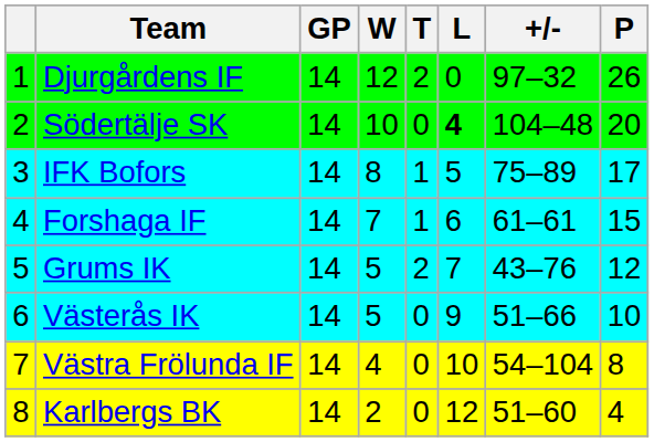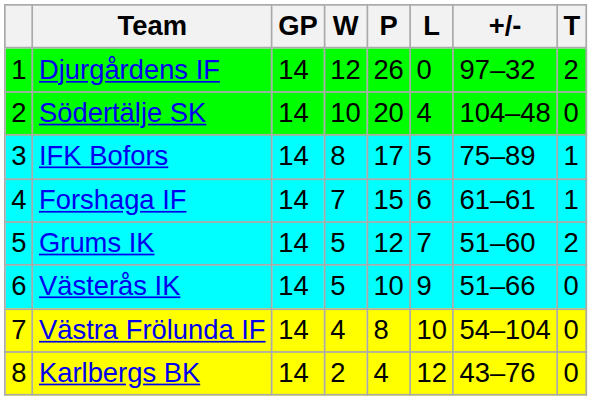 <table class="wikitable">
 <tr>
 <th></th>
 <th>Team</th>
 <th>GP</th>
 <th>W</th>
-<th>T</th>
+<th>P</th>
 <th>L</th>
 <th>+/-</th>
-<th>P</th>
+<th>T</th>
 </tr>
 <tr style="background:#00FF00">
 <td>1</td>
 <td><a href='#'>Djurgårdens IF</a></td>
 <td>14</td>
 <td>12</td>
-<td>2</td>
+<td>26</td>
 <td>0</td>
 <td>97–32</td>
-<td>26</td>
+<td>2</td>
 </tr>
 <tr style="background:#00FF00">
 <td>2</td>
 <td><a href='#'>Södertälje SK</a></td>
 <td>14</td>
 <td>10</td>
+<td>20</td>
+<td>4</td>
+<td>104–48</td>
 <td>0</td>
-<td><strong>4</strong></td>
-<td>104–48</td>
-<td>20</td>
 </tr>
 <tr style="background:#00FFFF">
 <td>3</td>
 <td><a href='#'>IFK Bofors</a></td>
 <td>14</td>
 <td>8</td>
-<td>1</td>
+<td>17</td>
 <td>5</td>
 <td>75–89</td>
-<td>17</td>
+<td>1</td>
 </tr>
 <tr style="background:#00FFFF">
 <td>4</td>
 <td><a href='#'>Forshaga IF</a></td>
 <td>14</td>
 <td>7</td>
-<td>1</td>
+<td>15</td>
 <td>6</td>
 <td>61–61</td>
-<td>15</td>
+<td>1</td>
 </tr>
 <tr style="background:#00FFFF">
 <td>5</td>
 <td><a href='#'>Grums IK</a></td>
 <td>14</td>
 <td>5</td>
+<td>12</td>
+<td>7</td>
+<td>51–60</td>
 <td>2</td>
-<td>7</td>
-<td>43–76</td>
-<td>12</td>
 </tr>
 <tr style="background:#00FFFF">
 <td>6</td>
 <td><a href='#'>Västerås IK</a></td>
 <td>14</td>
 <td>5</td>
-<td>0</td>
+<td>10</td>
 <td>9</td>
 <td>51–66</td>
-<td>10</td>
+<td>0</td>
 </tr>
 <tr style="background:#FFFF00">
 <td>7</td>
 <td><a href='#'>Västra Frölunda IF</a></td>
 <td>14</td>
 <td>4</td>
-<td>0</td>
+<td>8</td>
 <td>10</td>
 <td>54–104</td>
-<td>8</td>
+<td>0</td>
 </tr>
 <tr style="background:#FFFF00">
 <td>8</td>
 <td><a href='#'>Karlbergs BK</a></td>
 <td>14</td>
 <td>2</td>
+<td>4</td>
+<td>12</td>
+<td>43–76</td>
 <td>0</td>
-<td>12</td>
-<td>51–60</td>
-<td>4</td>
 </tr>
 </table>
